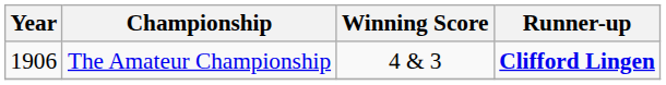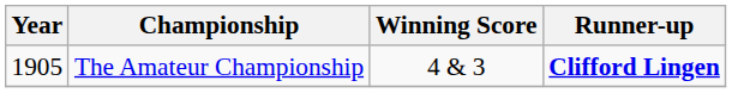 <table class="wikitable">
 <tr>
 <th>Year</th>
 <th>Championship</th>
 <th>Winning Score</th>
 <th>Runner-up</th>
 </tr>
 <tr>
-<td>1906</td>
+<td>1905</td>
 <td><a href='#'>The Amateur Championship</a></td>
 <td align=center>4 & 3</td>
 <td><strong> <a href='#'>Clifford Lingen</a></strong></td>
 </tr>
 <tr>
 </tr>
 </table>
